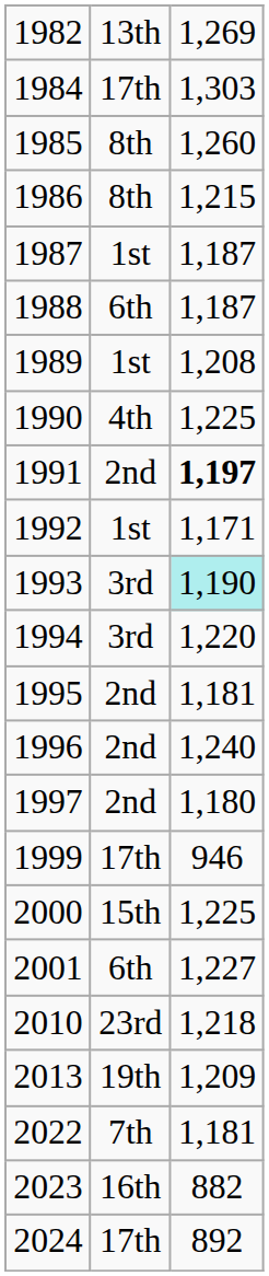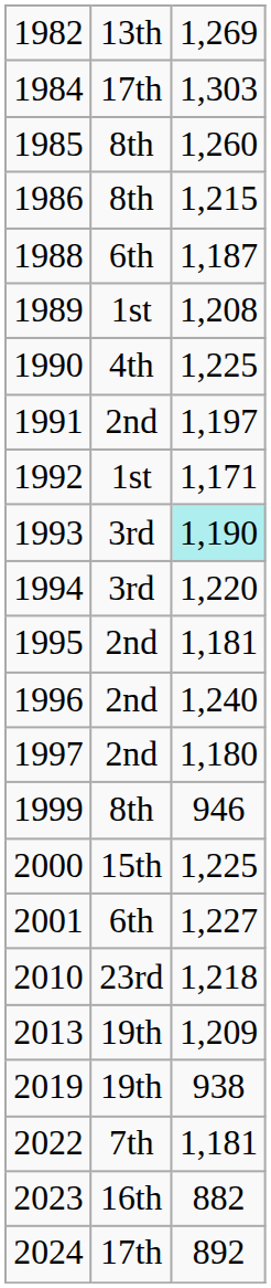 <table class="wikitable">
 <tr align="center">
 <td 1982 NCAA Division I Women's Golf Championship>1982</td>
 <td>13th</td>
 <td>1,269</td>
 </tr>
 <tr align="center">
 <td 1984 NCAA Division I Women's Golf Championship>1984</td>
 <td>17th</td>
 <td>1,303</td>
 </tr>
 <tr align="center">
 <td 1985 NCAA Division I Women's Golf Championship>1985</td>
 <td>8th</td>
 <td>1,260</td>
 </tr>
 <tr align="center">
 <td 1986 NCAA Division I Women's Golf Championship>1986</td>
 <td>8th</td>
 <td>1,215</td>
 </tr>
 <tr align="center">
-<td 1987 NCAA Division I Women's Golf Championship>1987</td>
-<td>1st</td>
-<td>1,187</td>
-</tr>
-<tr align="center">
 <td 1988 NCAA Division I Women's Golf Championship>1988</td>
 <td>6th</td>
 <td>1,187</td>
 </tr>
 <tr align="center">
 <td 1989 NCAA Division I Women's Golf Championship>1989</td>
 <td>1st</td>
 <td>1,208</td>
 </tr>
 <tr align="center">
 <td 1990 NCAA Division I Women's Golf Championship>1990</td>
 <td>4th</td>
 <td>1,225</td>
 </tr>
 <tr align="center">
 <td 1991 NCAA Division I Women's Golf Championship>1991</td>
 <td>2nd</td>
-<td><strong>1,197</strong></td>
+<td>1,197</td>
 </tr>
 <tr align="center">
 <td 1992 NCAA Division I Women's Golf Championship>1992</td>
 <td>1st</td>
 <td>1,171</td>
 </tr>
 <tr align="center">
 <td 1993 NCAA Division I Women's Golf Championship>1993</td>
 <td>3rd</td>
 <td style="background: paleturquoise;">1,190</td>
 </tr>
 <tr align="center">
 <td 1994 NCAA Division I Women's Golf Championship>1994</td>
 <td>3rd</td>
 <td>1,220</td>
 </tr>
 <tr align="center">
 <td 1995 NCAA Division I Women's Golf Championship>1995</td>
 <td>2nd</td>
 <td>1,181</td>
 </tr>
 <tr align="center">
 <td 1996 NCAA Division I Women's Golf Championship>1996</td>
 <td>2nd</td>
 <td>1,240</td>
 </tr>
 <tr align="center">
 <td 1997 NCAA Division I Women's Golf Championship>1997</td>
 <td>2nd</td>
 <td>1,180</td>
 </tr>
 <tr align="center">
 <td 1999 NCAA Division I Women's Golf Championship>1999</td>
-<td>17th</td>
+<td>8th</td>
 <td>946</td>
 </tr>
 <tr align="center">
 <td 2000 NCAA Division I Women's Golf Championship>2000</td>
 <td>15th</td>
 <td>1,225</td>
 </tr>
 <tr align="center">
 <td 2001 NCAA Division I Women's Golf Championship>2001</td>
 <td>6th</td>
 <td>1,227</td>
 </tr>
 <tr align="center">
 <td 2010 NCAA Division I Women's Golf Championship>2010</td>
 <td>23rd</td>
 <td>1,218</td>
 </tr>
 <tr align="center">
 <td 2013 NCAA Division I Women's Golf Championship>2013</td>
 <td>19th</td>
 <td>1,209</td>
 </tr>
 <tr align="center">
+<td 2019 NCAA Division I Women's Golf Championship>2019</td>
+<td>19th</td>
+<td>938</td>
+</tr>
+<tr align="center">
 <td 2022 NCAA Division I Women's Golf Championship>2022</td>
 <td>7th</td>
 <td>1,181</td>
 </tr>
 <tr align="center">
 <td 2023 NCAA Division I Women's Golf Championship>2023</td>
 <td>16th</td>
 <td>882</td>
 </tr>
 <tr align="center">
 <td 2024 NCAA Division I Women's Golf Championship>2024</td>
 <td>17th</td>
 <td>892</td>
 </tr>
 </table>
